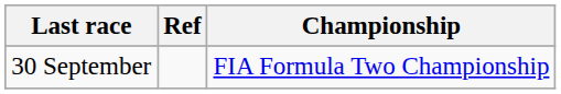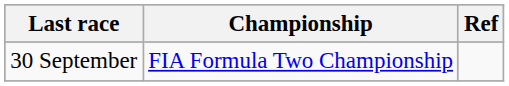 <table class="wikitable" style="font-size: 85%">
 <tr>
 <th>Last race</th>
+<th>Championship</th>
 <th>Ref</th>
-<th>Championship</th>
 </tr>
 <tr>
 <td>30 September</td>
+<td><a href='#'>FIA Formula Two Championship</a></td>
 <td></td>
-<td><a href='#'>FIA Formula Two Championship</a></td>
 </tr>
 </table>
